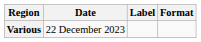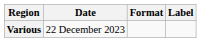 <table class="wikitable plainrowheaders">
 <tr>
 <th scope="col">Region</th>
 <th scope="col">Date</th>
+<th scope="col">Format</th>
 <th scope="col">Label</th>
-<th scope="col">Format</th>
 </tr>
 <tr>
 <th scope="row">Various</th>
 <td>22 December 2023</td>
 <td></td>
 <td></td>
 </tr>
 </table>
